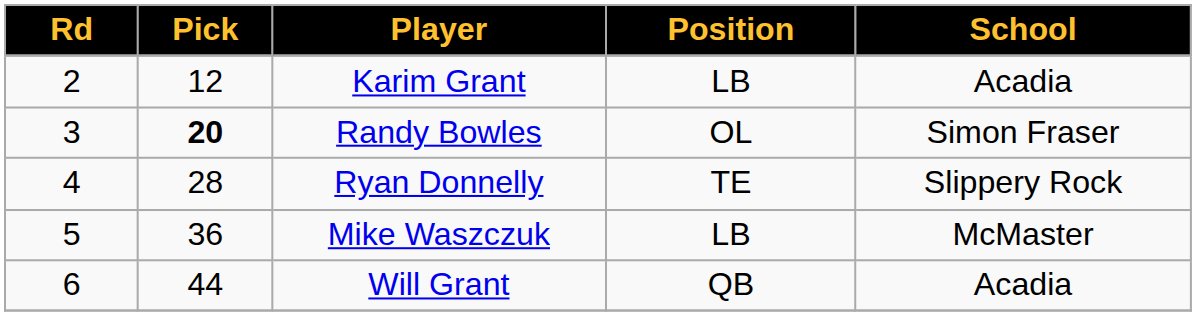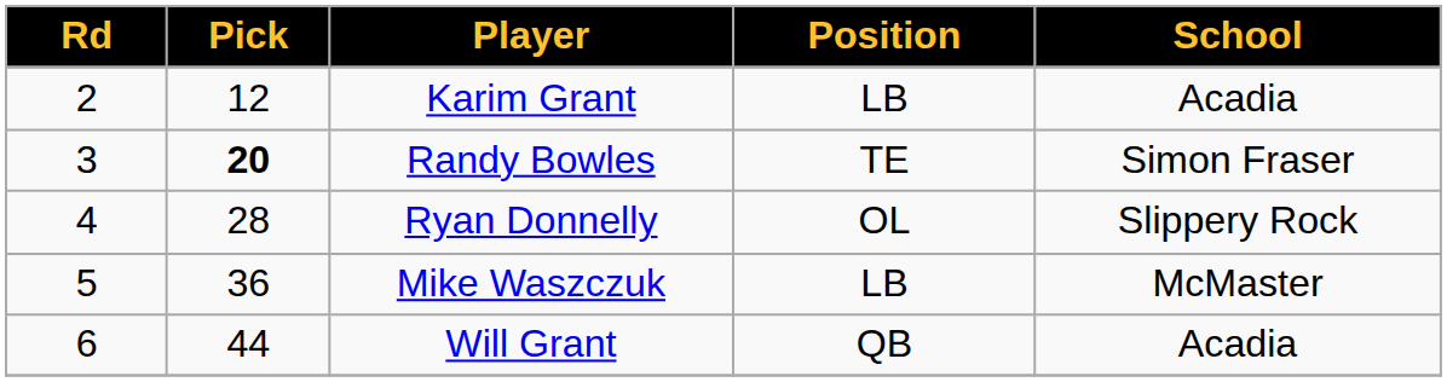 <table class="wikitable sortable">
 <tr>
 <th style="background:#000000;color:#FFC12D;"  width="8%">Rd</th>
 <th style="background:#000000;color:#FFC12D;"  width="8%">Pick</th>
 <th style="background:#000000;color:#FFC12D;"  width="20%">Player</th>
 <th style="background:#000000;color:#FFC12D;"  width="15%">Position</th>
 <th style="background:#000000;color:#FFC12D;"  width="20%">School</th>
 </tr>
 <tr align="center">
 <td align=center>2</td>
 <td>12</td>
 <td><a href='#'>Karim Grant</a></td>
 <td>LB</td>
 <td>Acadia</td>
 </tr>
 <tr align="center">
 <td align=center>3</td>
 <td><strong>20</strong></td>
 <td><a href='#'>Randy Bowles</a></td>
-<td>OL</td>
+<td>TE</td>
 <td>Simon Fraser</td>
 </tr>
 <tr align="center">
 <td align=center>4</td>
 <td>28</td>
 <td><a href='#'>Ryan Donnelly</a></td>
-<td>TE</td>
+<td>OL</td>
 <td>Slippery Rock</td>
 </tr>
 <tr align="center">
 <td align=center>5</td>
 <td>36</td>
 <td><a href='#'>Mike Waszczuk</a></td>
 <td>LB</td>
 <td>McMaster</td>
 </tr>
 <tr align="center">
 <td align=center>6</td>
 <td>44</td>
 <td><a href='#'>Will Grant</a></td>
 <td>QB</td>
 <td>Acadia</td>
 </tr>
 <tr>
 </tr>
 </table>
